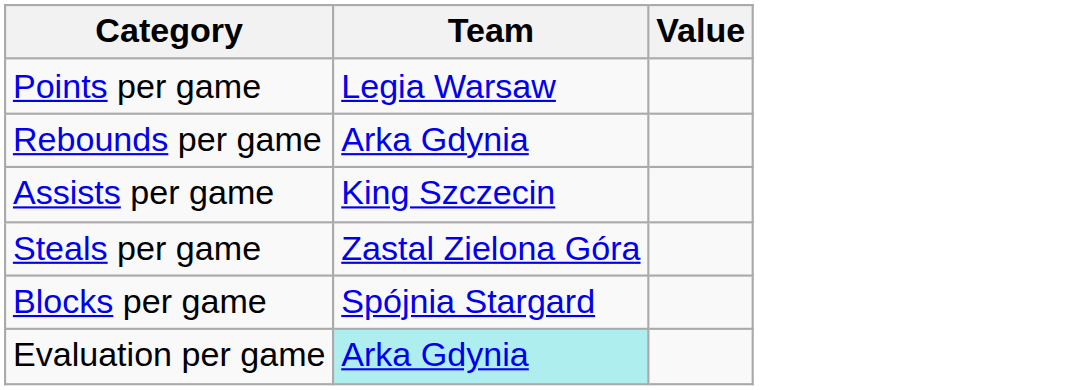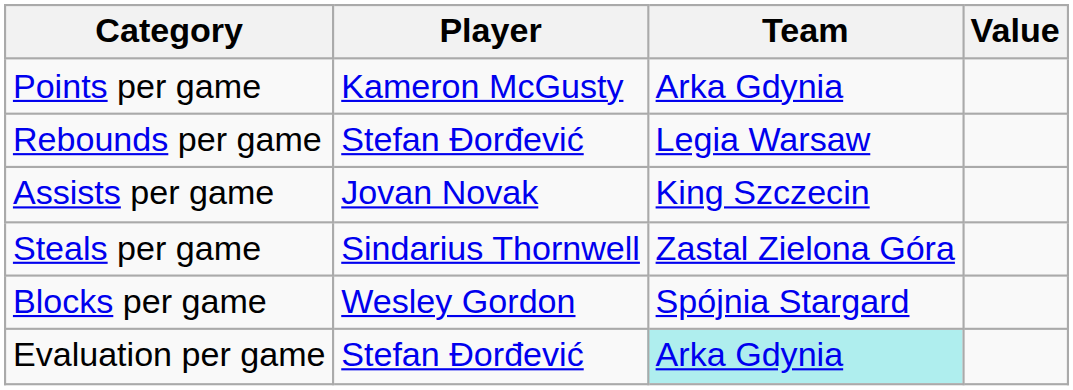 <table class="wikitable" style="text-align:left">
 <tr>
 <th>Category</th>
+<th>Player</th>
 <th>Team</th>
 <th>Value</th>
 </tr>
 <tr>
 <td><a href='#'>Points</a> per game</td>
+<td> <a href='#'>Kameron McGusty</a></td>
+<td><a href='#'>Arka Gdynia</a></td>
+<td></td>
+</tr>
+<tr>
+<td><a href='#'>Rebounds</a> per game</td>
+<td> <a href='#'>Stefan Đorđević</a></td>
 <td><a href='#'>Legia Warsaw</a></td>
 <td></td>
 </tr>
 <tr>
-<td><a href='#'>Rebounds</a> per game</td>
-<td><a href='#'>Arka Gdynia</a></td>
-<td></td>
-</tr>
-<tr>
 <td><a href='#'>Assists</a> per game</td>
+<td> <a href='#'>Jovan Novak</a></td>
 <td><a href='#'>King Szczecin</a></td>
 <td></td>
 </tr>
 <tr>
 <td><a href='#'>Steals</a> per game</td>
+<td> <a href='#'>Sindarius Thornwell</a></td>
 <td><a href='#'>Zastal Zielona Góra</a></td>
 <td></td>
 </tr>
 <tr>
 <td><a href='#'>Blocks</a> per game</td>
+<td> <a href='#'>Wesley Gordon</a></td>
 <td><a href='#'>Spójnia Stargard</a></td>
 <td></td>
 </tr>
 <tr>
 <td>Evaluation per game</td>
+<td> <a href='#'>Stefan Đorđević</a></td>
 <td style="background: paleturquoise;"><a href='#'>Arka Gdynia</a></td>
 <td></td>
 </tr>
 </table>
